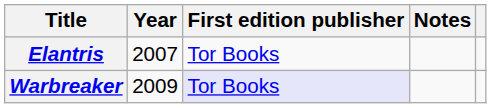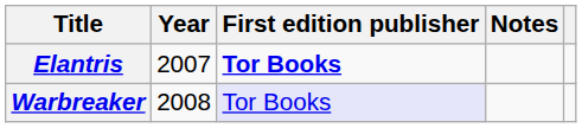 <table class="wikitable sortable plainrowheaders">
 <tr>
 <th scope="col">Title</th>
 <th scope="col">Year</th>
 <th scope="col">First edition publisher</th>
 <th scope="col">Notes</th>
 <th scope="col"></th>
 </tr>
 <tr>
 <th scope="row"><em><a href='#'>Elantris</a></em></th>
 <td>2007</td>
-<td><a href='#'>Tor Books</a></td>
+<td><strong><a href='#'>Tor Books</a></strong></td>
 <td></td>
 <td align="center"></td>
 </tr>
 <tr>
 <th scope="row"><em><a href='#'>Warbreaker</a></em></th>
-<td>2009</td>
+<td>2008</td>
 <td style="background: lavender;"><a href='#'>Tor Books</a></td>
 <td></td>
 <td align="center"></td>
 </tr>
 </table>
